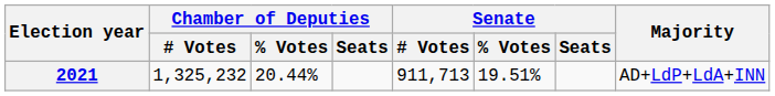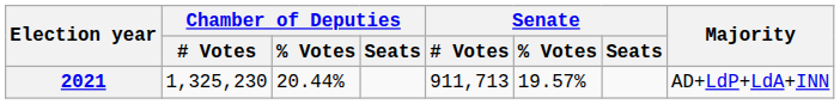 <table class="wikitable">
 <tr>
 <th rowspan=2>Election year</th>
 <th colspan=3><a href='#'>Chamber of Deputies</a></th>
 <th colspan=3><a href='#'>Senate</a></th>
 <th rowspan=2>Majority</th>
 </tr>
 <tr>
 <th># Votes</th>
 <th>% Votes</th>
 <th>Seats</th>
 <th># Votes</th>
 <th>% Votes</th>
 <th>Seats</th>
 </tr>
 <tr>
 <th><a href='#'>2021</a></th>
-<td>1,325,232</td>
+<td>1,325,230</td>
 <td>20.44%</td>
 <td></td>
 <td>911,713</td>
-<td>19.51%</td>
+<td>19.57%</td>
 <td></td>
 <td>AD+<a href='#'>LdP</a>+<a href='#'>LdA</a>+<a href='#'>INN</a></td>
 </tr>
 </table>
